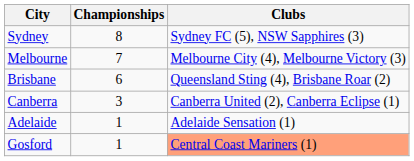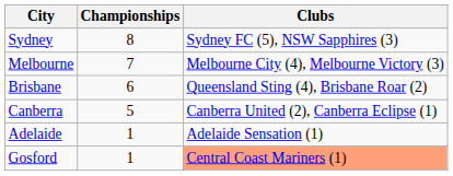 <table class="wikitable">
 <tr>
 <th>City</th>
 <th>Championships</th>
 <th>Clubs</th>
 </tr>
 <tr>
 <td><a href='#'>Sydney</a></td>
 <td align="center">8</td>
 <td><a href='#'>Sydney FC</a> (5), <a href='#'>NSW Sapphires</a> (3)</td>
 </tr>
 <tr>
 <td><a href='#'>Melbourne</a></td>
 <td align="center">7</td>
 <td><a href='#'>Melbourne City</a> (4), <a href='#'>Melbourne Victory</a> (3)</td>
 </tr>
 <tr>
 <td><a href='#'>Brisbane</a></td>
 <td align="center">6</td>
 <td><a href='#'>Queensland Sting</a> (4), <a href='#'>Brisbane Roar</a> (2)</td>
 </tr>
 <tr>
 <td><a href='#'>Canberra</a></td>
-<td align="center">3</td>
+<td align="center">5</td>
 <td><a href='#'>Canberra United</a> (2), <a href='#'>Canberra Eclipse</a> (1)</td>
 </tr>
 <tr>
 <td><a href='#'>Adelaide</a></td>
 <td align="center">1</td>
 <td><a href='#'>Adelaide Sensation</a> (1)</td>
 </tr>
 <tr>
 <td><a href='#'>Gosford</a></td>
 <td align="center">1</td>
 <td style="background: lightsalmon;"><a href='#'>Central Coast Mariners</a> (1)</td>
 </tr>
 </table>
